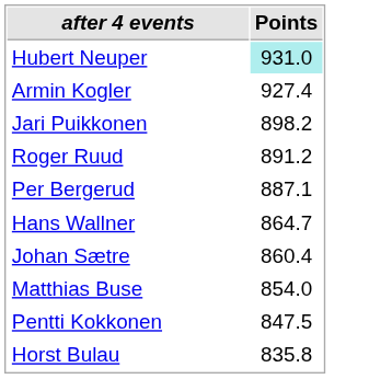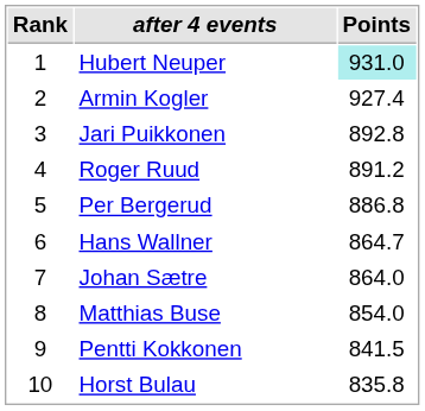 <table cellspacing="1" cellpadding="3" style="border:1px solid #AAAAAA;font-size:86%">
 <tr bgcolor="#E4E4E4">
+<th style="border-bottom:1px solid #AAAAAA" width=10>Rank</th>
 <th style="border-bottom:1px solid #AAAAAA" width=155><em>after 4 events</em></th>
 <th style="border-bottom:1px solid #AAAAAA" width=40>Points</th>
 </tr>
 <tr>
+<td align=center>1</td>
 <td> <a href='#'>Hubert Neuper</a></td>
 <td align=center style="background: paleturquoise;">931.0</td>
 </tr>
 <tr>
+<td align=center>2</td>
 <td> <a href='#'>Armin Kogler</a></td>
 <td align=center>927.4</td>
 </tr>
 <tr>
+<td align=center>3</td>
 <td> <a href='#'>Jari Puikkonen</a></td>
-<td align=center>898.2</td>
+<td align=center>892.8</td>
 </tr>
 <tr>
+<td align=center>4</td>
 <td> <a href='#'>Roger Ruud</a></td>
 <td align=center>891.2</td>
 </tr>
 <tr>
+<td align=center>5</td>
 <td> <a href='#'>Per Bergerud</a></td>
-<td align=center>887.1</td>
+<td align=center>886.8</td>
 </tr>
 <tr>
+<td align=center>6</td>
 <td> <a href='#'>Hans Wallner</a></td>
 <td align=center>864.7</td>
 </tr>
 <tr>
+<td align=center>7</td>
 <td> <a href='#'>Johan Sætre</a></td>
-<td align=center>860.4</td>
+<td align=center>864.0</td>
 </tr>
 <tr>
+<td align=center>8</td>
 <td> <a href='#'>Matthias Buse</a></td>
 <td align=center>854.0</td>
 </tr>
 <tr>
+<td align=center>9</td>
 <td> <a href='#'>Pentti Kokkonen</a></td>
-<td align=center>847.5</td>
+<td align=center>841.5</td>
 </tr>
 <tr>
+<td align=center>10</td>
 <td> <a href='#'>Horst Bulau</a></td>
 <td align=center>835.8</td>
 </tr>
 </table>
